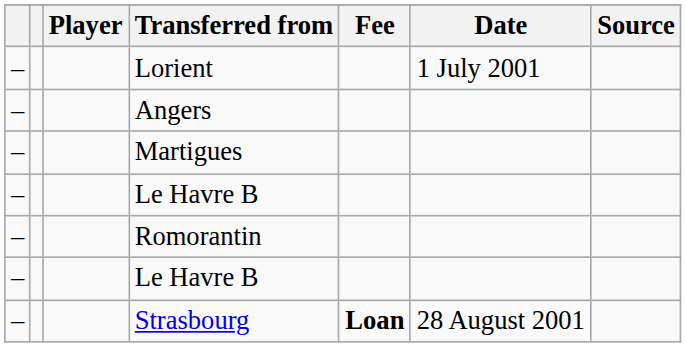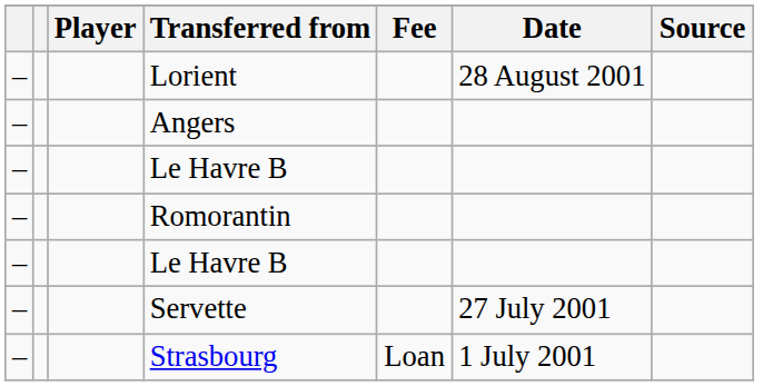 <table class="wikitable plainrowheaders sortable">
 <tr>
 </tr>
 <tr>
 <th></th>
 <th></th>
 <th scope=col>Player</th>
 <th !scope=col>Transferred from</th>
 <th scope=col>Fee</th>
 <th scope=col>Date</th>
 <th scope=col>Source</th>
 </tr>
 <tr>
 <td align=center>–</td>
 <td align=center></td>
 <td></td>
 <td> Lorient</td>
 <td></td>
-<td>1 July 2001</td>
+<td>28 August 2001</td>
 <td></td>
 </tr>
 <tr>
 <td align=center>–</td>
 <td align=center></td>
 <td></td>
 <td> Angers</td>
-<td></td>
-<td></td>
-<td></td>
-</tr>
-<tr>
-<td align=center>–</td>
-<td align=center></td>
-<td></td>
-<td> Martigues</td>
 <td></td>
 <td></td>
 <td></td>
 </tr>
 <tr>
 <td align=center>–</td>
 <td align=center></td>
 <td></td>
 <td> Le Havre B</td>
 <td></td>
 <td></td>
 <td></td>
 </tr>
 <tr>
 <td align=center>–</td>
 <td align=center></td>
 <td></td>
 <td> Romorantin</td>
 <td></td>
 <td></td>
 <td></td>
 </tr>
 <tr>
 <td align=center>–</td>
 <td align=center></td>
 <td></td>
 <td> Le Havre B</td>
 <td></td>
 <td></td>
 <td></td>
 </tr>
 <tr>
 <td align=center>–</td>
 <td align=center></td>
 <td></td>
+<td> Servette</td>
+<td></td>
+<td>27 July 2001</td>
+<td></td>
+</tr>
+<tr>
+<td align=center>–</td>
+<td align=center></td>
+<td></td>
 <td> <a href='#'>Strasbourg</a></td>
-<td><strong>Loan</strong></td>
-<td>28 August 2001</td>
+<td>Loan</td>
+<td>1 July 2001</td>
 <td></td>
 </tr>
 </table>
